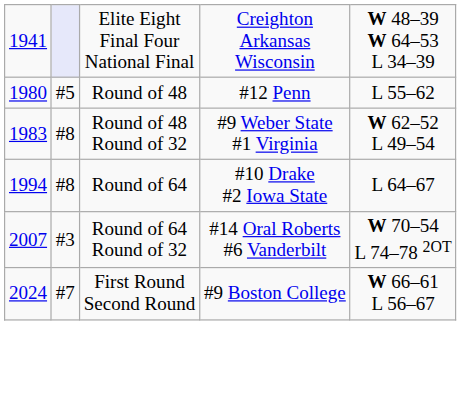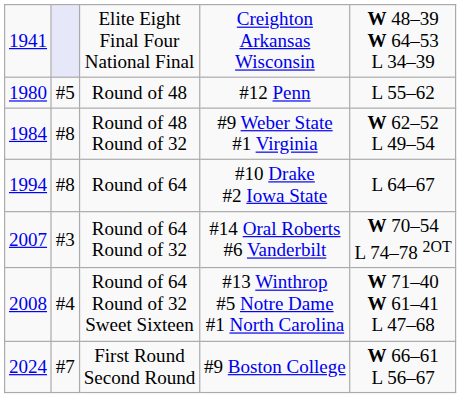 <table class="wikitable">
 <tr align="center">
 <td><a href='#'>1941</a></td>
 <td style="background:#E6E8FA;"></td>
 <td>Elite Eight<br>Final Four<br>National Final</td>
 <td><a href='#'>Creighton</a><br><a href='#'>Arkansas</a><br><a href='#'>Wisconsin</a></td>
 <td><strong>W</strong> 48–39<br><strong>W</strong> 64–53<br>L 34–39</td>
 </tr>
 <tr align="center">
 <td><a href='#'>1980</a></td>
 <td>#5</td>
 <td>Round of 48</td>
 <td>#12 <a href='#'>Penn</a></td>
 <td>L 55–62</td>
 </tr>
 <tr align="center">
-<td><a href='#'>1983</a></td>
+<td><a href='#'>1984</a></td>
 <td>#8</td>
 <td>Round of 48<br>Round of 32</td>
 <td>#9 <a href='#'>Weber State</a><br>#1 <a href='#'>Virginia</a></td>
 <td><strong>W</strong> 62–52<br>L 49–54</td>
 </tr>
 <tr align="center">
 <td><a href='#'>1994</a></td>
 <td>#8</td>
 <td>Round of 64</td>
 <td>#10 <a href='#'>Drake</a><br>#2 <a href='#'>Iowa State</a></td>
 <td>L 64–67</td>
 </tr>
 <tr align="center">
 <td><a href='#'>2007</a></td>
 <td>#3</td>
 <td>Round of 64<br>Round of 32</td>
 <td>#14 <a href='#'>Oral Roberts</a><br>#6 <a href='#'>Vanderbilt</a></td>
 <td><strong>W</strong> 70–54<br>L 74–78 <sup>2OT</sup></td>
 </tr>
 <tr align="center">
+<td><a href='#'>2008</a></td>
+<td>#4</td>
+<td>Round of 64<br>Round of 32<br>Sweet Sixteen</td>
+<td>#13 <a href='#'>Winthrop</a><br>#5 <a href='#'>Notre Dame</a><br> #1 <a href='#'>North Carolina</a></td>
+<td><strong>W</strong> 71–40<br><strong>W</strong> 61–41<br>L 47–68</td>
+</tr>
+<tr align="center">
 <td><a href='#'>2024</a></td>
 <td>#7</td>
 <td>First Round<br>Second Round</td>
 <td>#9 <a href='#'>Boston College</a></td>
 <td><strong>W</strong> 66–61<br>L 56–67</td>
 </tr>
 </table>
